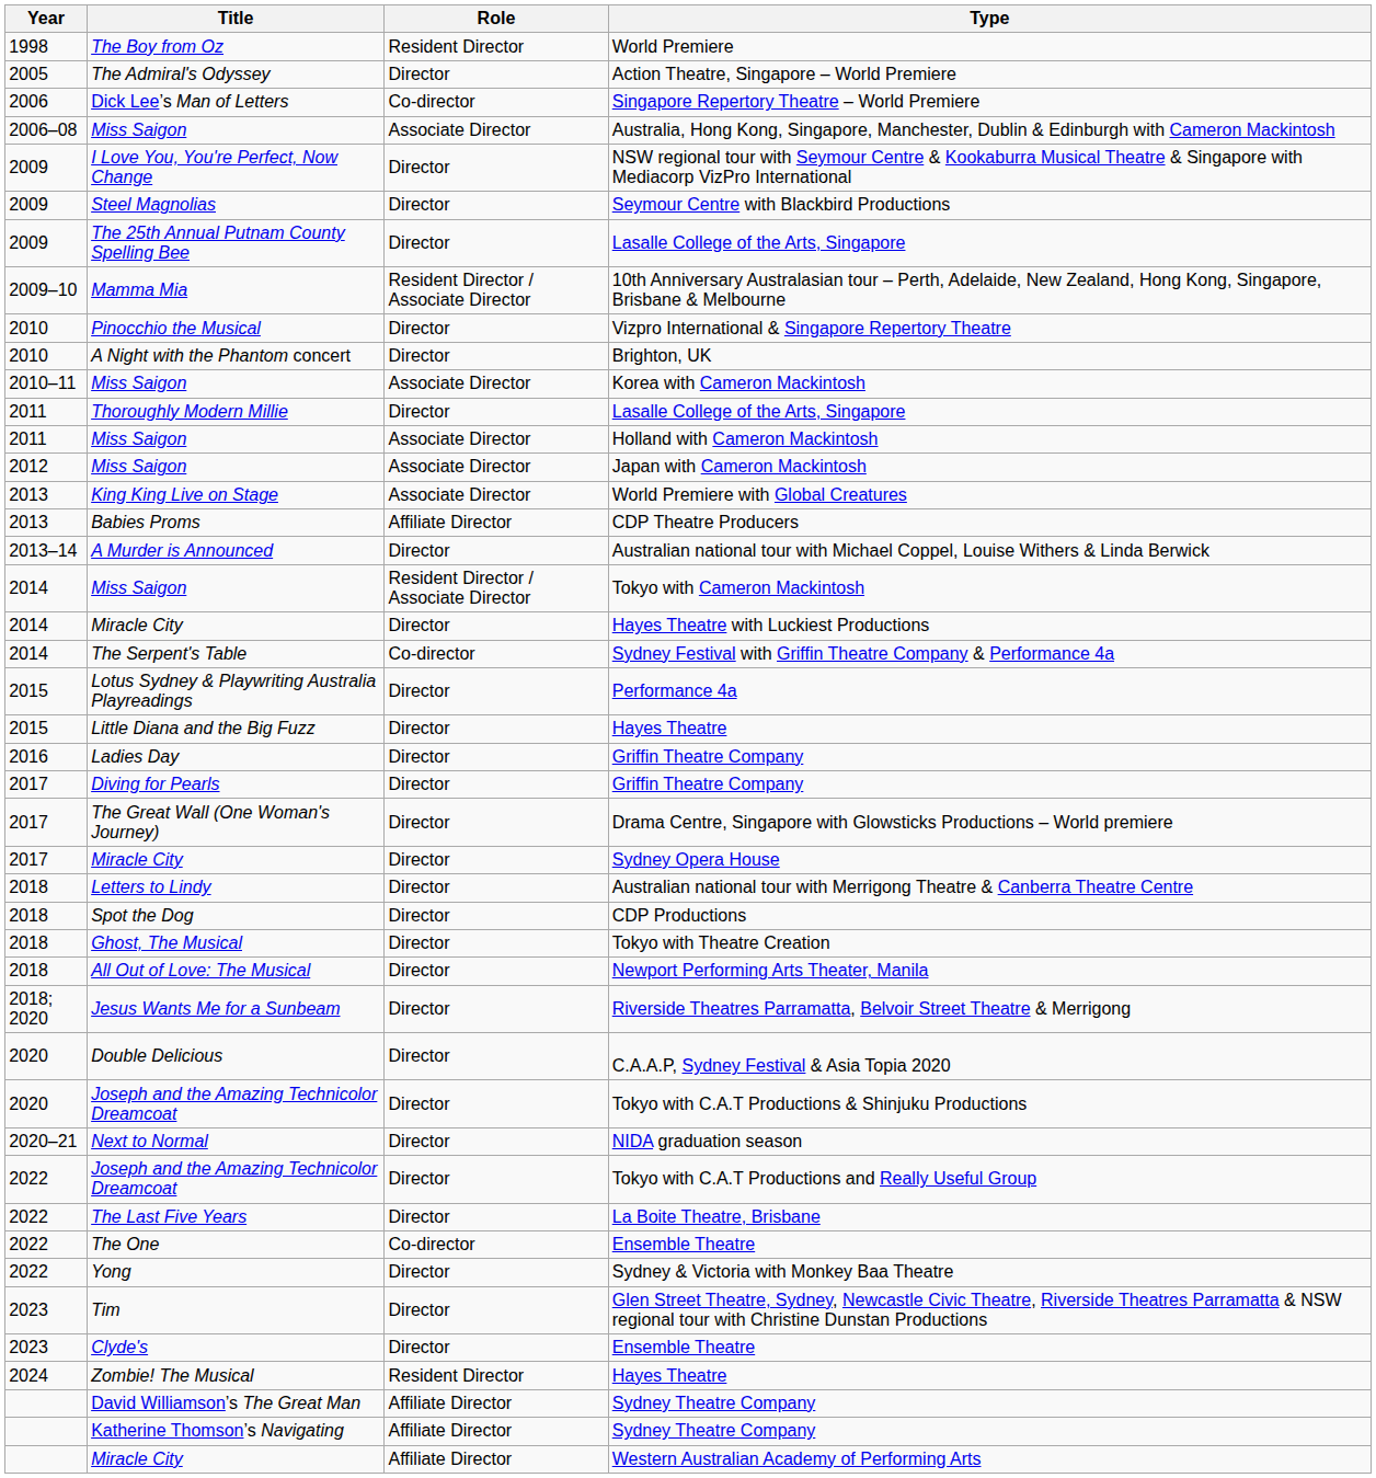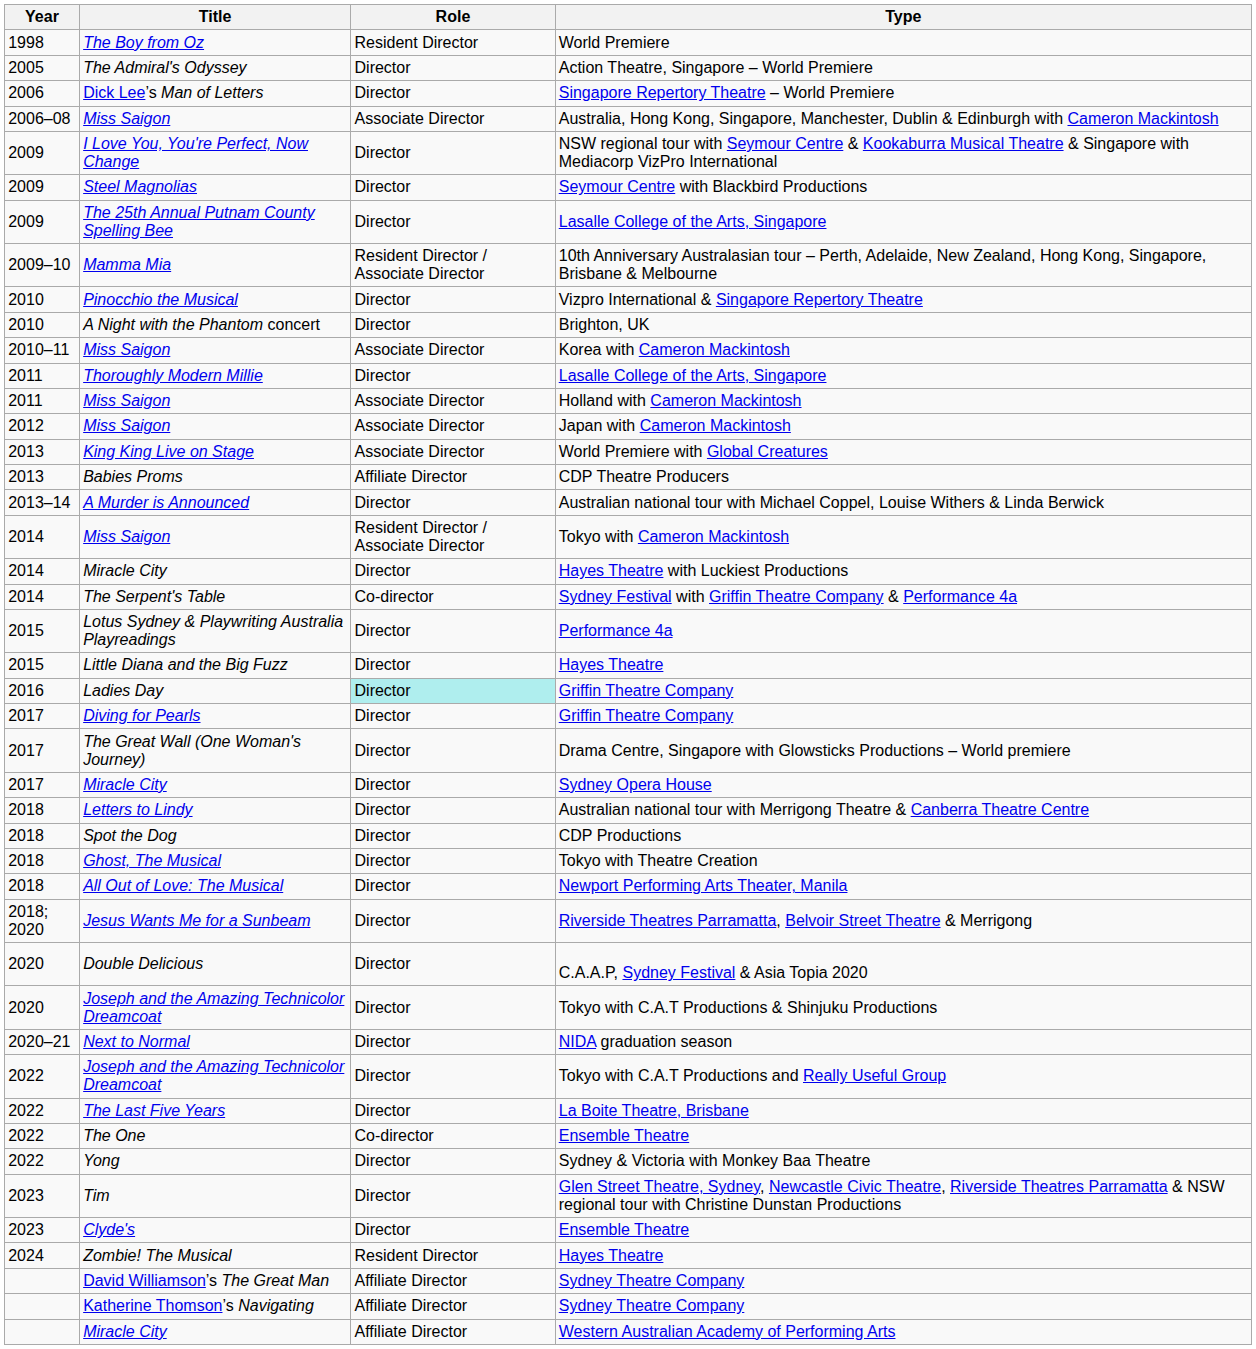 <table class="wikitable">
 <tr>
 <th>Year</th>
 <th>Title</th>
 <th>Role</th>
 <th>Type</th>
 </tr>
 <tr>
 <td>1998</td>
 <td><em><a href='#'>The Boy from Oz</a></em></td>
 <td>Resident Director</td>
 <td>World Premiere</td>
 </tr>
 <tr>
 <td>2005</td>
 <td><em>The Admiral's Odyssey</em></td>
 <td>Director</td>
 <td>Action Theatre, Singapore – World Premiere</td>
 </tr>
 <tr>
 <td>2006</td>
 <td><a href='#'>Dick Lee</a>’s <em>Man of Letters</em></td>
-<td>Co-director</td>
+<td>Director</td>
 <td><a href='#'>Singapore Repertory Theatre</a> – World Premiere</td>
 </tr>
 <tr>
 <td>2006–08</td>
 <td><em><a href='#'>Miss Saigon</a></em></td>
 <td>Associate Director</td>
 <td>Australia, Hong Kong, Singapore, Manchester, Dublin & Edinburgh with <a href='#'>Cameron Mackintosh</a></td>
 </tr>
 <tr>
 <td>2009</td>
 <td><em><a href='#'>I Love You, You're Perfect, Now Change</a></em></td>
 <td>Director</td>
 <td>NSW regional tour with <a href='#'>Seymour Centre</a> & <a href='#'>Kookaburra Musical Theatre</a> & Singapore with Mediacorp VizPro International</td>
 </tr>
 <tr>
 <td>2009</td>
 <td><em><a href='#'>Steel Magnolias</a></em></td>
 <td>Director</td>
 <td><a href='#'>Seymour Centre</a> with Blackbird Productions</td>
 </tr>
 <tr>
 <td>2009</td>
 <td><em><a href='#'>The 25th Annual Putnam County Spelling Bee</a></em></td>
 <td>Director</td>
 <td><a href='#'>Lasalle College of the Arts, Singapore</a></td>
 </tr>
 <tr>
 <td>2009–10</td>
 <td><em><a href='#'>Mamma Mia</a></em></td>
 <td>Resident Director / Associate Director</td>
 <td>10th Anniversary Australasian tour – Perth, Adelaide, New Zealand, Hong Kong, Singapore, Brisbane & Melbourne</td>
 </tr>
 <tr>
 <td>2010</td>
 <td><em><a href='#'>Pinocchio the Musical</a></em></td>
 <td>Director</td>
 <td>Vizpro International & <a href='#'>Singapore Repertory Theatre</a></td>
 </tr>
 <tr>
 <td>2010</td>
 <td><em>A Night with the Phantom</em> concert</td>
 <td>Director</td>
 <td>Brighton, UK</td>
 </tr>
 <tr>
 <td>2010–11</td>
 <td><em><a href='#'>Miss Saigon</a></em></td>
 <td>Associate Director</td>
 <td>Korea with <a href='#'>Cameron Mackintosh</a></td>
 </tr>
 <tr>
 <td>2011</td>
 <td><em><a href='#'>Thoroughly Modern Millie</a></em></td>
 <td>Director</td>
 <td><a href='#'>Lasalle College of the Arts, Singapore</a></td>
 </tr>
 <tr>
 <td>2011</td>
 <td><em><a href='#'>Miss Saigon</a></em></td>
 <td>Associate Director</td>
 <td>Holland with <a href='#'>Cameron Mackintosh</a></td>
 </tr>
 <tr>
 <td>2012</td>
 <td><em><a href='#'>Miss Saigon</a></em></td>
 <td>Associate Director</td>
 <td>Japan with <a href='#'>Cameron Mackintosh</a></td>
 </tr>
 <tr>
 <td>2013</td>
 <td><em><a href='#'>King King Live on Stage</a></em></td>
 <td>Associate Director</td>
 <td>World Premiere with <a href='#'>Global Creatures</a></td>
 </tr>
 <tr>
 <td>2013</td>
 <td><em>Babies Proms</em></td>
 <td>Affiliate Director</td>
 <td>CDP Theatre Producers</td>
 </tr>
 <tr>
 <td>2013–14</td>
 <td><em><a href='#'>A Murder is Announced</a></em></td>
 <td>Director</td>
 <td>Australian national tour with Michael Coppel, Louise Withers & Linda Berwick</td>
 </tr>
 <tr>
 <td>2014</td>
 <td><em><a href='#'>Miss Saigon</a></em></td>
 <td>Resident Director / Associate Director</td>
 <td>Tokyo with <a href='#'>Cameron Mackintosh</a></td>
 </tr>
 <tr>
 <td>2014</td>
 <td><em>Miracle City</em></td>
 <td>Director</td>
 <td><a href='#'>Hayes Theatre</a> with Luckiest Productions</td>
 </tr>
 <tr>
 <td>2014</td>
 <td><em>The Serpent's Table</em></td>
 <td>Co-director</td>
 <td><a href='#'>Sydney Festival</a> with <a href='#'>Griffin Theatre Company</a> & <a href='#'>Performance 4a</a></td>
 </tr>
 <tr>
 <td>2015</td>
 <td><em>Lotus Sydney & Playwriting Australia Playreadings</em></td>
 <td>Director</td>
 <td><a href='#'>Performance 4a</a></td>
 </tr>
 <tr>
 <td>2015</td>
 <td><em>Little Diana and the Big Fuzz</em></td>
 <td>Director</td>
 <td><a href='#'>Hayes Theatre</a></td>
 </tr>
 <tr>
 <td>2016</td>
 <td><em>Ladies Day</em></td>
-<td>Director</td>
+<td style="background: paleturquoise;">Director</td>
 <td><a href='#'>Griffin Theatre Company</a></td>
 </tr>
 <tr>
 <td>2017</td>
 <td><em><a href='#'>Diving for Pearls</a></em></td>
 <td>Director</td>
 <td><a href='#'>Griffin Theatre Company</a></td>
 </tr>
 <tr>
 <td>2017</td>
 <td><em>The Great Wall (One Woman's Journey)</em></td>
 <td>Director</td>
 <td>Drama Centre, Singapore with Glowsticks Productions – World premiere</td>
 </tr>
 <tr>
 <td>2017</td>
 <td><em> <a href='#'>Miracle City</a></em></td>
 <td>Director</td>
 <td><a href='#'>Sydney Opera House</a></td>
 </tr>
 <tr>
 <td>2018</td>
 <td><em><a href='#'>Letters to Lindy</a></em></td>
 <td>Director</td>
 <td>Australian national tour with Merrigong Theatre & <a href='#'>Canberra Theatre Centre</a></td>
 </tr>
 <tr>
 <td>2018</td>
 <td><em>Spot the Dog</em></td>
 <td>Director</td>
 <td>CDP Productions</td>
 </tr>
 <tr>
 <td>2018</td>
 <td><em><a href='#'>Ghost, The Musical</a></em></td>
 <td>Director</td>
 <td>Tokyo with Theatre Creation</td>
 </tr>
 <tr>
 <td>2018</td>
 <td><em><a href='#'>All Out of Love: The Musical</a></em></td>
 <td>Director</td>
 <td><a href='#'>Newport Performing Arts Theater, Manila</a></td>
 </tr>
 <tr>
 <td>2018; 2020</td>
 <td><em><a href='#'>Jesus Wants Me for a Sunbeam</a></em></td>
 <td>Director</td>
 <td><a href='#'>Riverside Theatres Parramatta</a>, <a href='#'>Belvoir Street Theatre</a> & Merrigong</td>
 </tr>
 <tr>
 <td>2020</td>
 <td><em>Double Delicious</em></td>
 <td>Director</td>
 <td><br>C.A.A.P, <a href='#'>Sydney Festival</a> & Asia Topia 2020</td>
 </tr>
 <tr>
 <td>2020</td>
 <td><em><a href='#'>Joseph and the Amazing Technicolor Dreamcoat</a></em></td>
 <td>Director</td>
 <td>Tokyo with C.A.T Productions & Shinjuku Productions</td>
 </tr>
 <tr>
 <td>2020–21</td>
 <td><em><a href='#'>Next to Normal</a></em></td>
 <td>Director</td>
 <td><a href='#'>NIDA</a> graduation season</td>
 </tr>
 <tr>
 <td>2022</td>
 <td><em><a href='#'>Joseph and the Amazing Technicolor Dreamcoat</a></em></td>
 <td>Director</td>
 <td>Tokyo with C.A.T Productions and <a href='#'>Really Useful Group</a></td>
 </tr>
 <tr>
 <td>2022</td>
 <td><em><a href='#'>The Last Five Years</a></em></td>
 <td>Director</td>
 <td><a href='#'>La Boite Theatre, Brisbane</a></td>
 </tr>
 <tr>
 <td>2022</td>
 <td><em>The One</em></td>
 <td>Co-director</td>
 <td><a href='#'>Ensemble Theatre</a></td>
 </tr>
 <tr>
 <td>2022</td>
 <td><em>Yong</em></td>
 <td>Director</td>
 <td>Sydney & Victoria with Monkey Baa Theatre</td>
 </tr>
 <tr>
 <td>2023</td>
 <td><em>Tim</em></td>
 <td>Director</td>
 <td><a href='#'>Glen Street Theatre, Sydney</a>, <a href='#'>Newcastle Civic Theatre</a>, <a href='#'>Riverside Theatres Parramatta</a> & NSW regional tour with Christine Dunstan Productions</td>
 </tr>
 <tr>
 <td>2023</td>
 <td><em><a href='#'>Clyde's</a></em></td>
 <td>Director</td>
 <td><a href='#'>Ensemble Theatre</a></td>
 </tr>
 <tr>
 <td>2024</td>
 <td><em>Zombie! The Musical</em></td>
 <td>Resident Director</td>
 <td><a href='#'>Hayes Theatre</a></td>
 </tr>
 <tr>
 <td></td>
 <td><a href='#'>David Williamson</a>’s <em>The Great Man</em></td>
 <td>Affiliate Director</td>
 <td><a href='#'>Sydney Theatre Company</a></td>
 </tr>
 <tr>
 <td></td>
 <td><a href='#'>Katherine Thomson</a>’s <em>Navigating</em></td>
 <td>Affiliate Director</td>
 <td><a href='#'>Sydney Theatre Company</a></td>
 </tr>
 <tr>
 <td></td>
 <td><em><a href='#'>Miracle City</a></em></td>
 <td>Affiliate Director</td>
 <td><a href='#'>Western Australian Academy of Performing Arts</a></td>
 </tr>
 </table>
